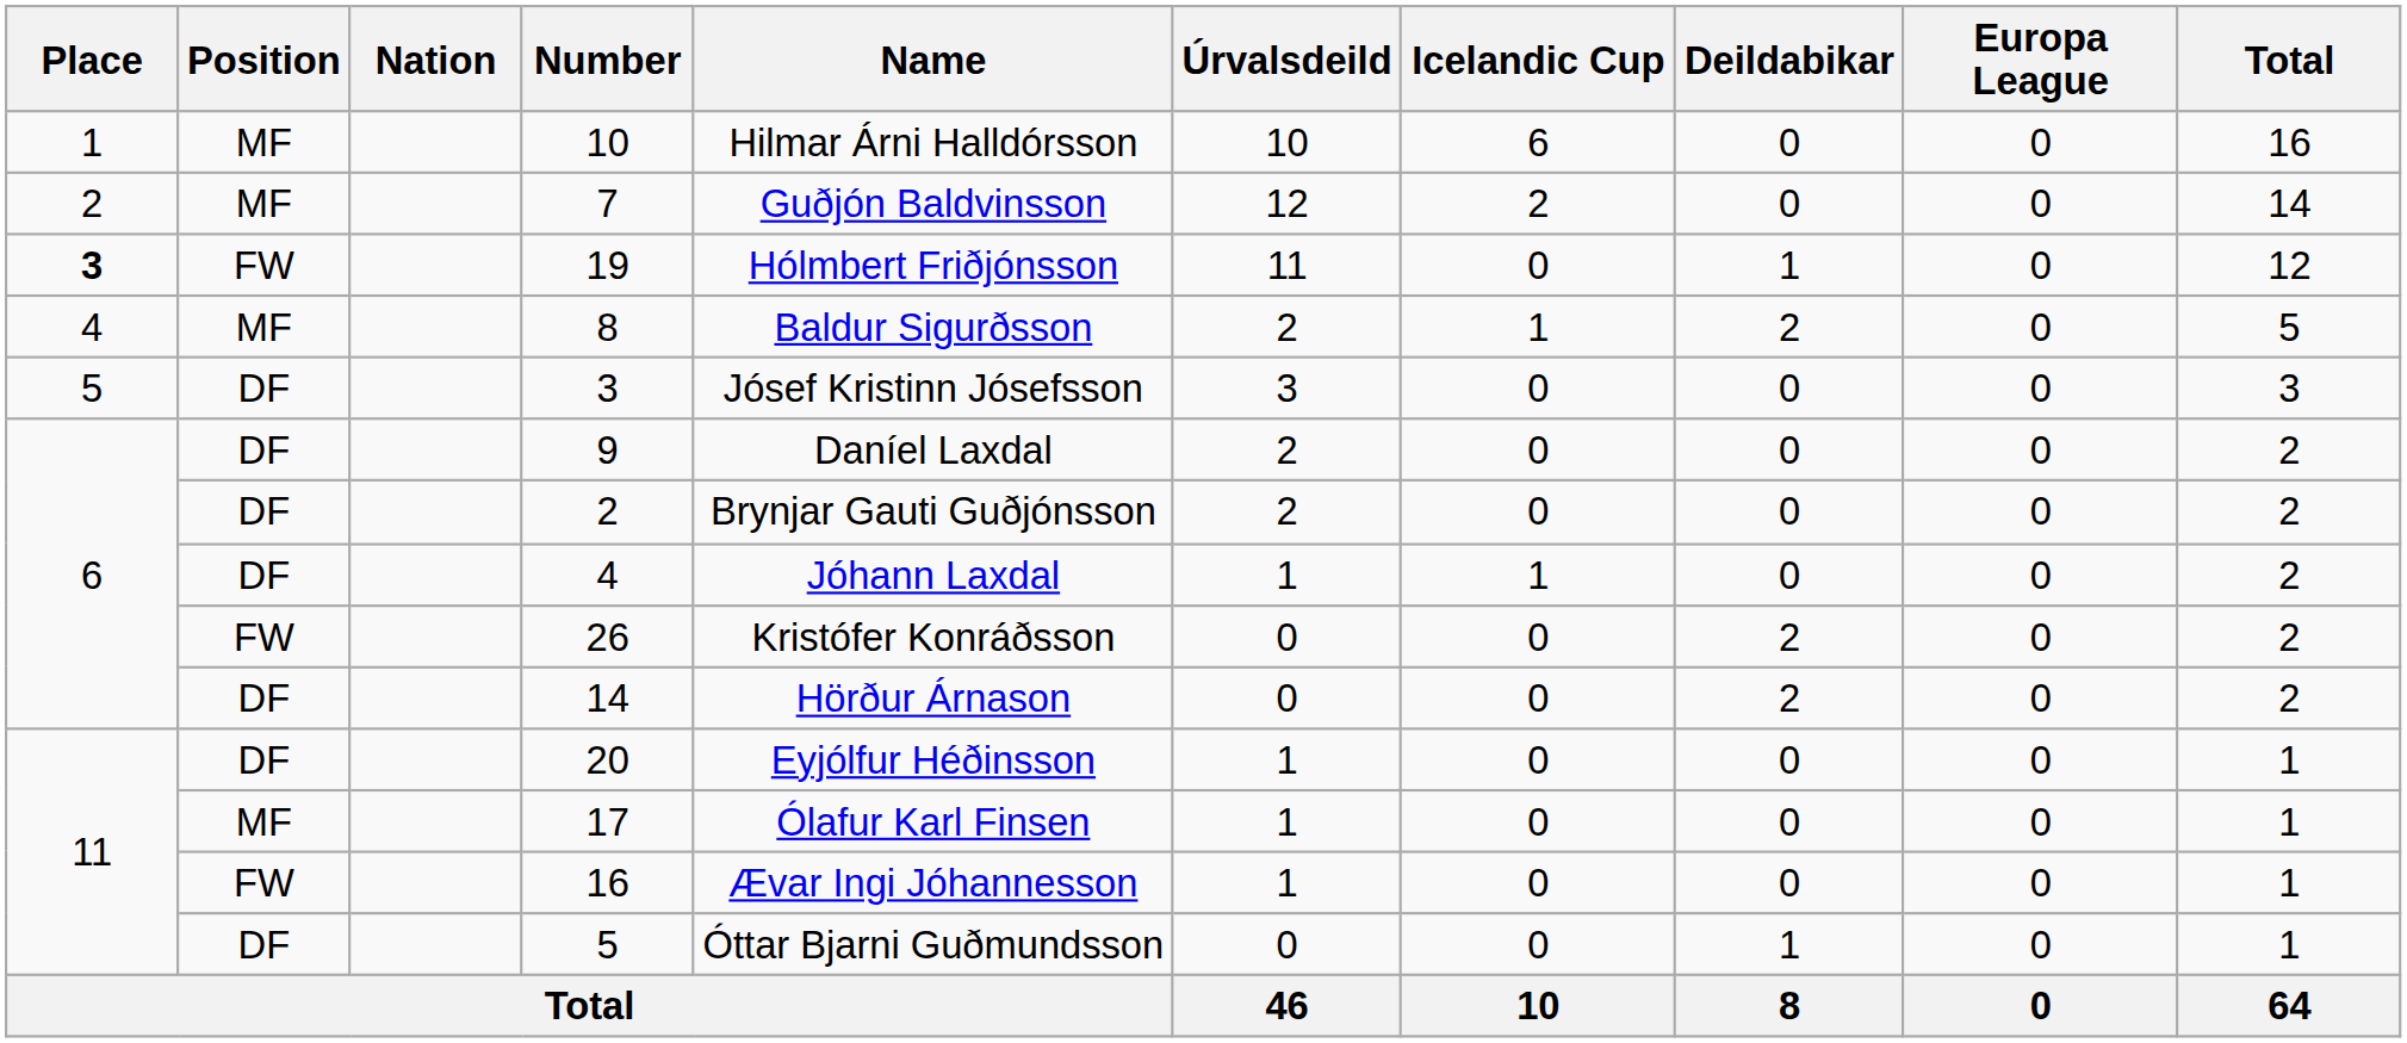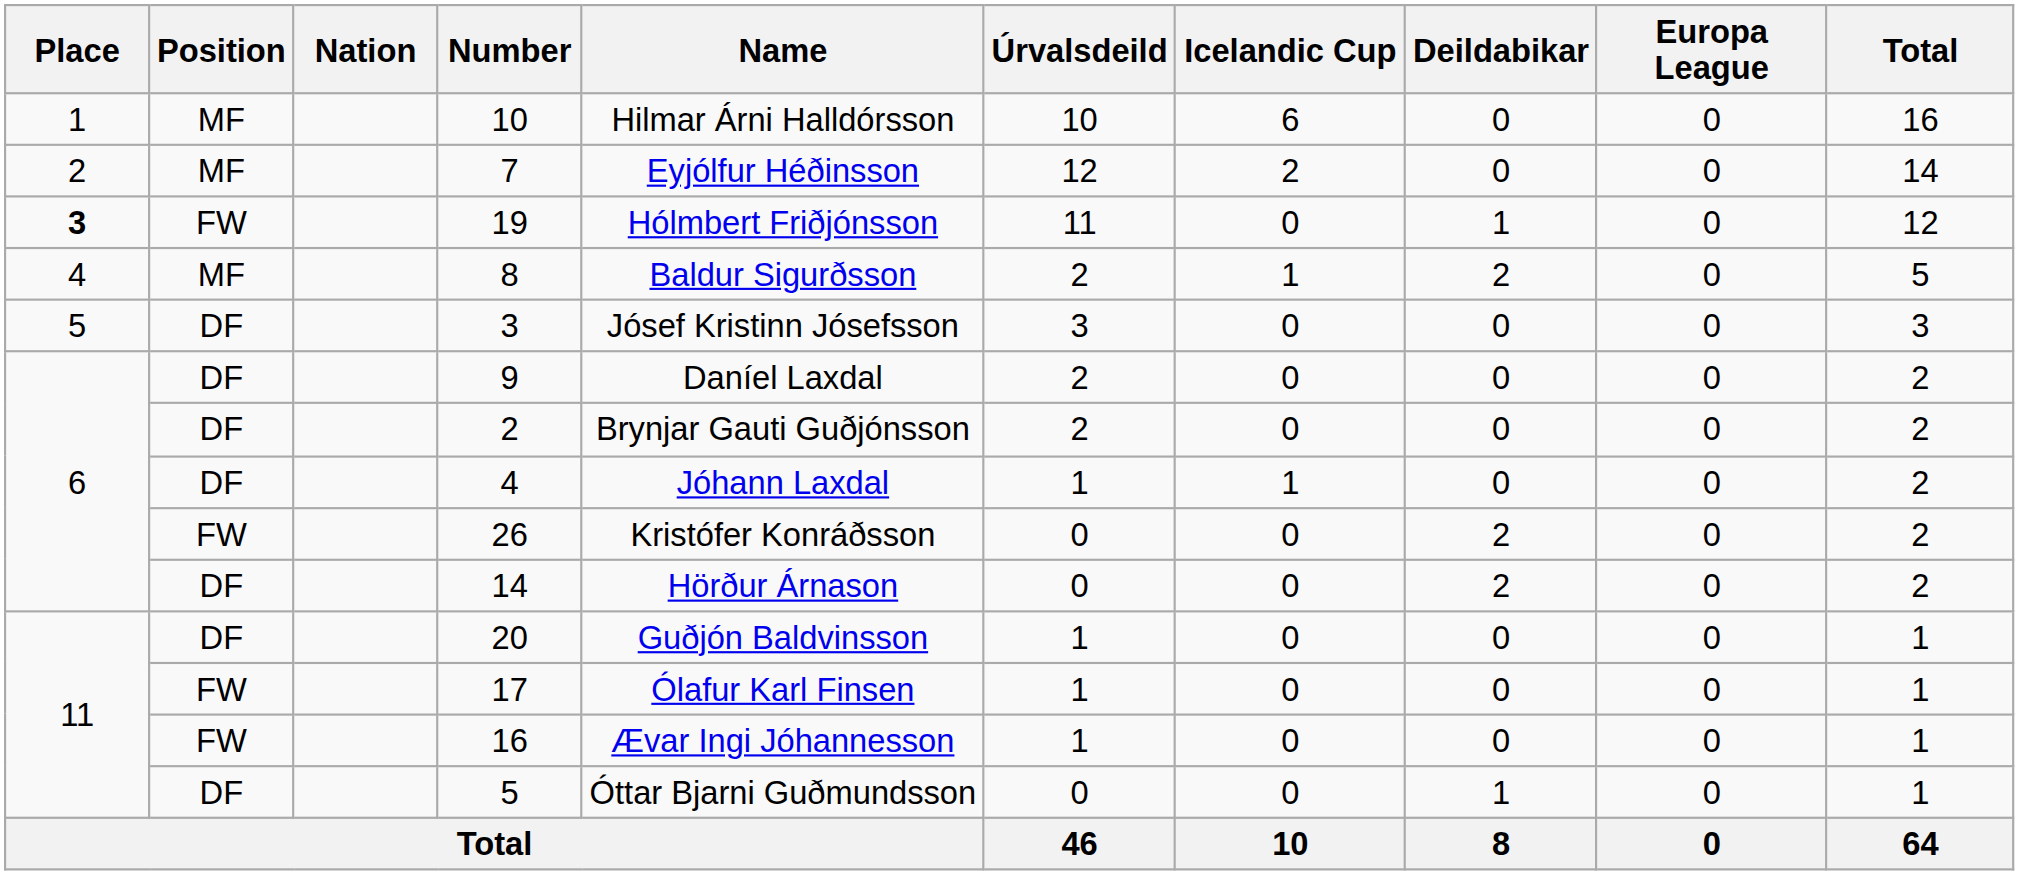 <table class="wikitable" style="font-size: 95%; text-align: center;">
 <tr>
 <th width=60>Place</th>
 <th width=60>Position</th>
 <th width=60>Nation</th>
 <th width=60>Number</th>
 <th width=180>Name</th>
 <th width=80>Úrvalsdeild</th>
 <th width=100>Icelandic Cup</th>
 <th width=80>Deildabikar</th>
 <th width=100>Europa League</th>
 <th width=80>Total</th>
 </tr>
 <tr>
 <td>1</td>
 <td>MF</td>
 <td></td>
 <td>10</td>
 <td>Hilmar Árni Halldórsson</td>
 <td>10</td>
 <td>6</td>
 <td>0</td>
 <td>0</td>
 <td>16</td>
 </tr>
 <tr>
 <td>2</td>
 <td>MF</td>
 <td></td>
 <td>7</td>
-<td><a href='#'>Guðjón Baldvinsson</a></td>
+<td><a href='#'>Eyjólfur Héðinsson</a></td>
 <td>12</td>
 <td>2</td>
 <td>0</td>
 <td>0</td>
 <td>14</td>
 </tr>
 <tr>
 <td><strong>3</strong></td>
 <td>FW</td>
 <td></td>
 <td>19</td>
 <td><a href='#'>Hólmbert Friðjónsson</a></td>
 <td>11</td>
 <td>0</td>
 <td>1</td>
 <td>0</td>
 <td>12</td>
 </tr>
 <tr>
 <td>4</td>
 <td>MF</td>
 <td></td>
 <td>8</td>
 <td><a href='#'>Baldur Sigurðsson</a></td>
 <td>2</td>
 <td>1</td>
 <td>2</td>
 <td>0</td>
 <td>5</td>
 </tr>
 <tr>
 <td>5</td>
 <td>DF</td>
 <td></td>
 <td>3</td>
 <td>Jósef Kristinn Jósefsson</td>
 <td>3</td>
 <td>0</td>
 <td>0</td>
 <td>0</td>
 <td>3</td>
 </tr>
 <tr>
 <td rowspan="5">6</td>
 <td>DF</td>
 <td></td>
 <td>9</td>
 <td>Daníel Laxdal</td>
 <td>2</td>
 <td>0</td>
 <td>0</td>
 <td>0</td>
 <td>2</td>
 </tr>
 <tr>
 <td>DF</td>
 <td></td>
 <td>2</td>
 <td>Brynjar Gauti Guðjónsson</td>
 <td>2</td>
 <td>0</td>
 <td>0</td>
 <td>0</td>
 <td>2</td>
 </tr>
 <tr>
 <td>DF</td>
 <td></td>
 <td>4</td>
 <td><a href='#'>Jóhann Laxdal</a></td>
 <td>1</td>
 <td>1</td>
 <td>0</td>
 <td>0</td>
 <td>2</td>
 </tr>
 <tr>
 <td>FW</td>
 <td></td>
 <td>26</td>
 <td>Kristófer Konráðsson</td>
 <td>0</td>
 <td>0</td>
 <td>2</td>
 <td>0</td>
 <td>2</td>
 </tr>
 <tr>
 <td>DF</td>
 <td></td>
 <td>14</td>
 <td><a href='#'>Hörður Árnason</a></td>
 <td>0</td>
 <td>0</td>
 <td>2</td>
 <td>0</td>
 <td>2</td>
 </tr>
 <tr>
 <td rowspan="4">11</td>
 <td>DF</td>
 <td></td>
 <td>20</td>
-<td><a href='#'>Eyjólfur Héðinsson</a></td>
+<td><a href='#'>Guðjón Baldvinsson</a></td>
 <td>1</td>
 <td>0</td>
 <td>0</td>
 <td>0</td>
 <td>1</td>
 </tr>
 <tr>
-<td>MF</td>
+<td>FW</td>
 <td></td>
 <td>17</td>
 <td><a href='#'>Ólafur Karl Finsen</a></td>
 <td>1</td>
 <td>0</td>
 <td>0</td>
 <td>0</td>
 <td>1</td>
 </tr>
 <tr>
 <td>FW</td>
 <td></td>
 <td>16</td>
 <td><a href='#'>Ævar Ingi Jóhannesson</a></td>
 <td>1</td>
 <td>0</td>
 <td>0</td>
 <td>0</td>
 <td>1</td>
 </tr>
 <tr>
 <td>DF</td>
 <td></td>
 <td>5</td>
 <td>Óttar Bjarni Guðmundsson</td>
 <td>0</td>
 <td>0</td>
 <td>1</td>
 <td>0</td>
 <td>1</td>
 </tr>
 <tr>
 <th colspan=5>Total</th>
 <th>46</th>
 <th>10</th>
 <th>8</th>
 <th>0</th>
 <th>64</th>
 </tr>
 </table>
